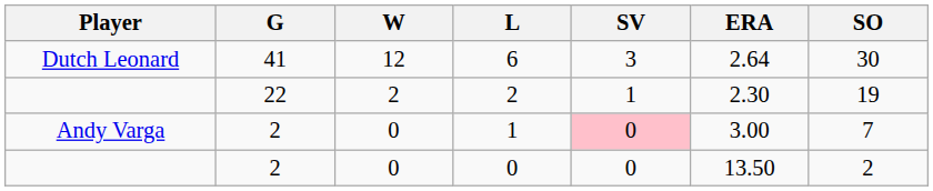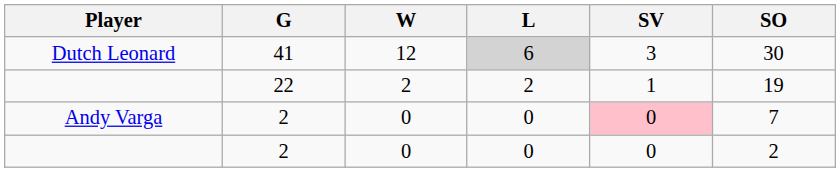 <table class="wikitable sortable">
 <tr>
 <th bgcolor="#DDDDFF" width="16%">Player</th>
 <th bgcolor="#DDDDFF" width="9%">G</th>
 <th bgcolor="#DDDDFF" width="9%">W</th>
 <th bgcolor="#DDDDFF" width="9%">L</th>
 <th bgcolor="#DDDDFF" width="9%">SV</th>
-<th bgcolor="#DDDDFF" width="9%">ERA</th>
 <th bgcolor="#DDDDFF" width="9%">SO</th>
 </tr>
 <tr align="center">
 <td><a href='#'>Dutch Leonard</a></td>
 <td>41</td>
 <td>12</td>
-<td>6</td>
+<td style="background: lightgrey;">6</td>
 <td>3</td>
-<td>2.64</td>
 <td>30</td>
 </tr>
 <tr align="center">
 <td></td>
 <td>22</td>
 <td>2</td>
 <td>2</td>
 <td>1</td>
-<td>2.30</td>
 <td>19</td>
 </tr>
 <tr align="center">
 <td><a href='#'>Andy Varga</a></td>
 <td>2</td>
 <td>0</td>
-<td>1</td>
+<td>0</td>
 <td style="background: pink;">0</td>
-<td>3.00</td>
 <td>7</td>
 </tr>
 <tr align="center">
 <td></td>
 <td>2</td>
 <td>0</td>
 <td>0</td>
 <td>0</td>
-<td>13.50</td>
 <td>2</td>
 </tr>
 </table>
